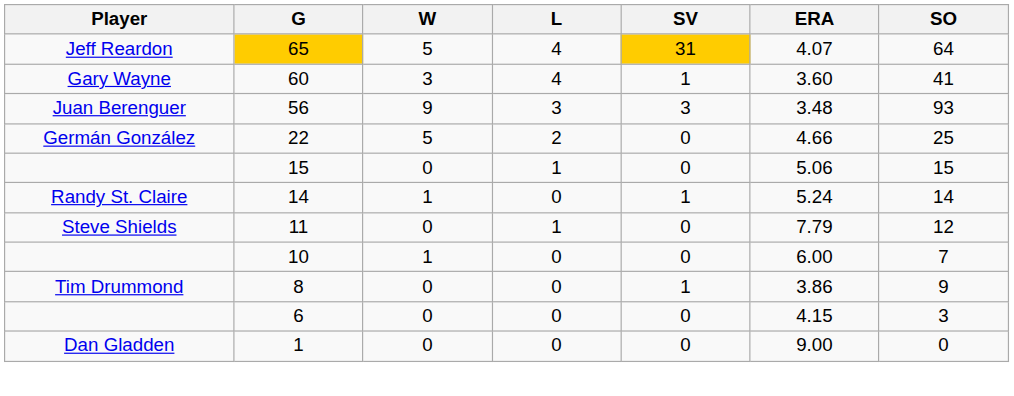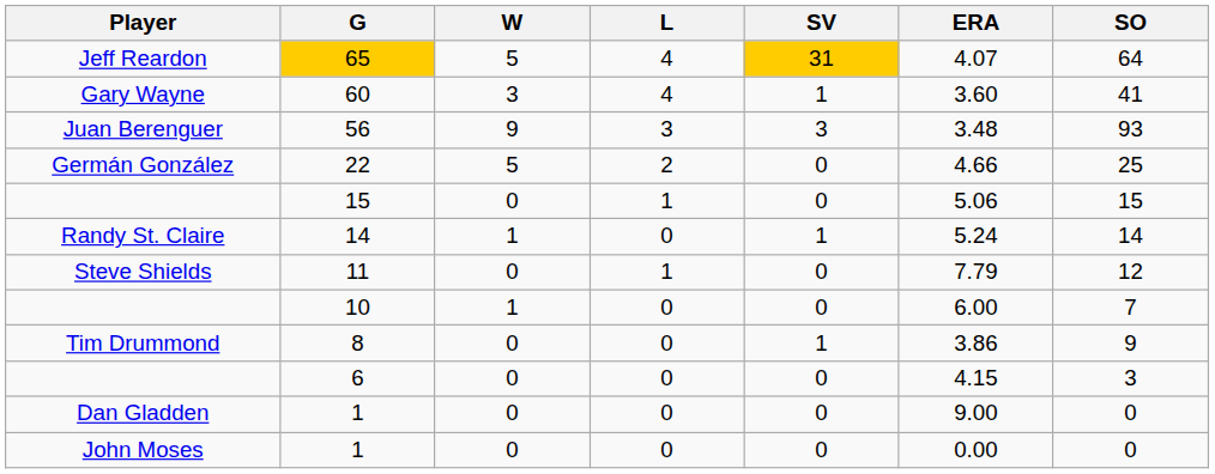 <table class="wikitable sortable">
 <tr>
 <th bgcolor="#DDDDFF" width="16%">Player</th>
 <th bgcolor="#DDDDFF" width="9%">G</th>
 <th bgcolor="#DDDDFF" width="9%">W</th>
 <th bgcolor="#DDDDFF" width="9%">L</th>
 <th bgcolor="#DDDDFF" width="9%">SV</th>
 <th bgcolor="#DDDDFF" width="9%">ERA</th>
 <th bgcolor="#DDDDFF" width="9%">SO</th>
 </tr>
 <tr align="center">
 <td><a href='#'>Jeff Reardon</a></td>
 <td style="background:#fc0;">65</td>
 <td>5</td>
 <td>4</td>
 <td style="background:#fc0;">31</td>
 <td>4.07</td>
 <td>64</td>
 </tr>
 <tr align=center>
 <td><a href='#'>Gary Wayne</a></td>
 <td>60</td>
 <td>3</td>
 <td>4</td>
 <td>1</td>
 <td>3.60</td>
 <td>41</td>
 </tr>
 <tr align=center>
 <td><a href='#'>Juan Berenguer</a></td>
 <td>56</td>
 <td>9</td>
 <td>3</td>
 <td>3</td>
 <td>3.48</td>
 <td>93</td>
 </tr>
 <tr align=center>
 <td><a href='#'>Germán González</a></td>
 <td>22</td>
 <td>5</td>
 <td>2</td>
 <td>0</td>
 <td>4.66</td>
 <td>25</td>
 </tr>
 <tr align=center>
 <td></td>
 <td>15</td>
 <td>0</td>
 <td>1</td>
 <td>0</td>
 <td>5.06</td>
 <td>15</td>
 </tr>
 <tr align="center">
 <td><a href='#'>Randy St. Claire</a></td>
 <td>14</td>
 <td>1</td>
 <td>0</td>
 <td>1</td>
 <td>5.24</td>
 <td>14</td>
 </tr>
 <tr align=center>
 <td><a href='#'>Steve Shields</a></td>
 <td>11</td>
 <td>0</td>
 <td>1</td>
 <td>0</td>
 <td>7.79</td>
 <td>12</td>
 </tr>
 <tr align=center>
 <td></td>
 <td>10</td>
 <td>1</td>
 <td>0</td>
 <td>0</td>
 <td>6.00</td>
 <td>7</td>
 </tr>
 <tr align="center">
 <td><a href='#'>Tim Drummond</a></td>
 <td>8</td>
 <td>0</td>
 <td>0</td>
 <td>1</td>
 <td>3.86</td>
 <td>9</td>
 </tr>
 <tr align=center>
 <td></td>
 <td>6</td>
 <td>0</td>
 <td>0</td>
 <td>0</td>
 <td>4.15</td>
 <td>3</td>
 </tr>
 <tr align="center">
 <td><a href='#'>Dan Gladden</a></td>
 <td>1</td>
 <td>0</td>
 <td>0</td>
 <td>0</td>
 <td>9.00</td>
 <td>0</td>
 </tr>
+<tr align=center>
+<td><a href='#'>John Moses</a></td>
+<td>1</td>
+<td>0</td>
+<td>0</td>
+<td>0</td>
+<td>0.00</td>
+<td>0</td>
+</tr>
 </table>
